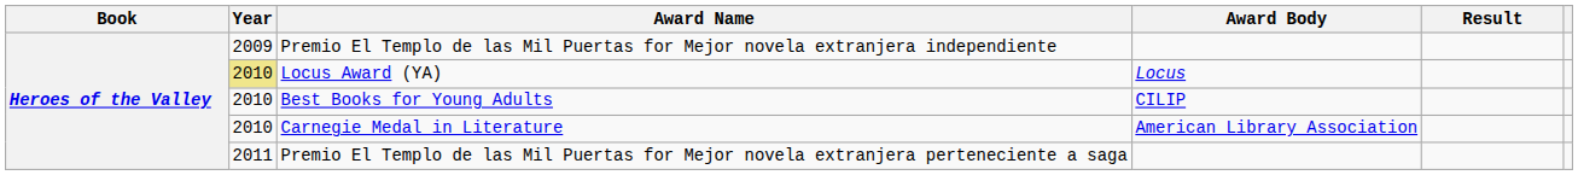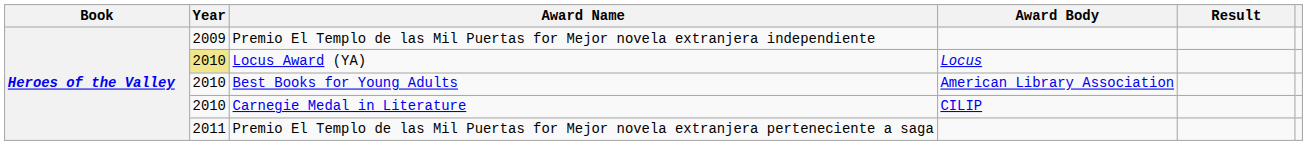 <table class="wikitable plainrowheaders">
 <tr>
 <th>Book</th>
 <th>Year</th>
 <th>Award Name</th>
 <th>Award Body</th>
 <th style="min-width: 8em">Result</th>
 <th></th>
 </tr>
 <tr>
 <th rowspan="5" scope=row style="padding-right: 1em"><em><a href='#'>Heroes of the Valley</a></em></th>
 <td>2009</td>
 <td>Premio El Templo de las Mil Puertas for Mejor novela extranjera independiente</td>
 <td></td>
 <td></td>
 <td style="text-align: center"></td>
 </tr>
 <tr>
 <td style="background: khaki;">2010</td>
 <td><a href='#'>Locus Award</a> (YA)</td>
 <td><em><a href='#'>Locus</a></em></td>
 <td></td>
 <td style="text-align: center"></td>
 </tr>
 <tr>
 <td>2010</td>
 <td><a href='#'>Best Books for Young Adults</a></td>
-<td><a href='#'>CILIP</a></td>
+<td><a href='#'>American Library Association</a></td>
 <td></td>
 <td style="text-align: center"></td>
 </tr>
 <tr>
 <td>2010</td>
 <td><a href='#'>Carnegie Medal in Literature</a></td>
-<td><a href='#'>American Library Association</a></td>
+<td><a href='#'>CILIP</a></td>
 <td></td>
 <td></td>
 </tr>
 <tr>
 <td>2011</td>
 <td>Premio El Templo de las Mil Puertas for Mejor novela extranjera perteneciente a saga</td>
 <td></td>
 <td></td>
 <td style="text-align: center"></td>
 </tr>
 </table>
